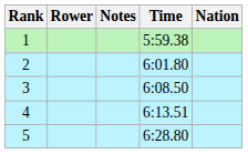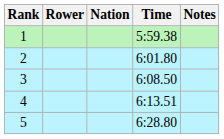 <table class="wikitable sortable" style="text-align:center">
 <tr>
 <th>Rank</th>
 <th>Rower</th>
+<th>Nation</th>
+<th>Time</th>
 <th>Notes</th>
-<th>Time</th>
-<th>Nation</th>
 </tr>
 <tr bgcolor=bbf3bb>
 <td>1</td>
 <td align=left data-sort-value="Gullock, Gary"></td>
+<td align=left></td>
+<td>5:59.38</td>
 <td></td>
-<td>5:59.38</td>
-<td align=left></td>
 </tr>
 <tr bgcolor=bbf3ff>
 <td>2</td>
 <td align=left data-sort-value="González, Jesús"></td>
+<td align=left></td>
+<td>6:01.80</td>
 <td></td>
-<td>6:01.80</td>
-<td align=left></td>
 </tr>
 <tr bgcolor=bbf3ff>
 <td>3</td>
 <td align=left data-sort-value="Emke, Mark"></td>
+<td align=left></td>
+<td>6:08.50</td>
 <td></td>
-<td>6:08.50</td>
-<td align=left></td>
 </tr>
 <tr bgcolor=bbf3ff>
 <td>4</td>
 <td align=left data-sort-value="Beall, Bruce"></td>
+<td align=left></td>
+<td>6:13.51</td>
 <td></td>
-<td>6:13.51</td>
-<td align=left></td>
 </tr>
 <tr bgcolor=bbf3ff>
 <td>5</td>
 <td align=left data-sort-value="Bonini, Oscar"></td>
+<td align=left></td>
+<td>6:28.80</td>
 <td></td>
-<td>6:28.80</td>
-<td align=left></td>
 </tr>
 </table>
